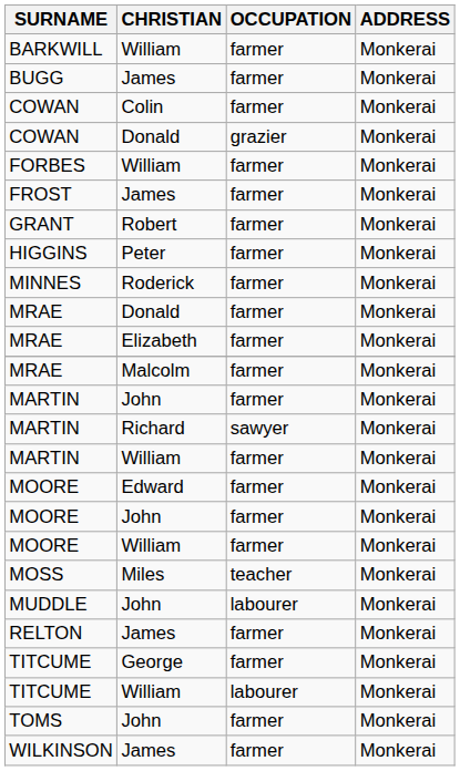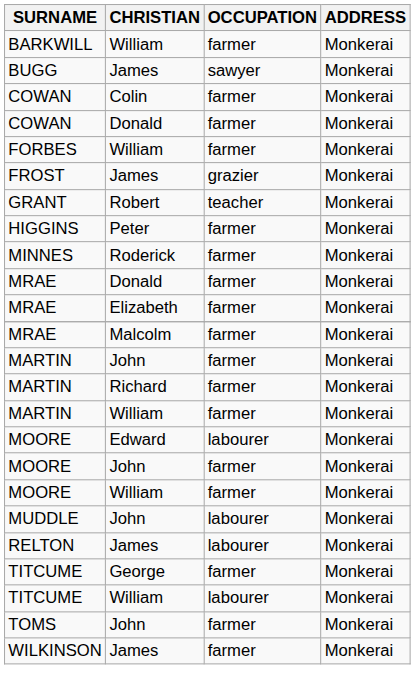 <table class="wikitable">
 <tr>
 <th>SURNAME</th>
 <th>CHRISTIAN</th>
 <th>OCCUPATION</th>
 <th>ADDRESS</th>
 </tr>
 <tr>
 <td>BARKWILL</td>
 <td>William</td>
 <td>farmer</td>
 <td>Monkerai</td>
 </tr>
 <tr>
 <td>BUGG</td>
 <td>James</td>
-<td>farmer</td>
+<td>sawyer</td>
 <td>Monkerai</td>
 </tr>
 <tr>
 <td>COWAN</td>
 <td>Colin</td>
 <td>farmer</td>
 <td>Monkerai</td>
 </tr>
 <tr>
 <td>COWAN</td>
 <td>Donald</td>
-<td>grazier</td>
+<td>farmer</td>
 <td>Monkerai</td>
 </tr>
 <tr>
 <td>FORBES</td>
 <td>William</td>
 <td>farmer</td>
 <td>Monkerai</td>
 </tr>
 <tr>
 <td>FROST</td>
 <td>James</td>
-<td>farmer</td>
+<td>grazier</td>
 <td>Monkerai</td>
 </tr>
 <tr>
 <td>GRANT</td>
 <td>Robert</td>
-<td>farmer</td>
+<td>teacher</td>
 <td>Monkerai</td>
 </tr>
 <tr>
 <td>HIGGINS</td>
 <td>Peter</td>
 <td>farmer</td>
 <td>Monkerai</td>
 </tr>
 <tr>
 <td>MINNES</td>
 <td>Roderick</td>
 <td>farmer</td>
 <td>Monkerai</td>
 </tr>
 <tr>
 <td>MRAE</td>
 <td>Donald</td>
 <td>farmer</td>
 <td>Monkerai</td>
 </tr>
 <tr>
 <td>MRAE</td>
 <td>Elizabeth</td>
 <td>farmer</td>
 <td>Monkerai</td>
 </tr>
 <tr>
 </tr>
 <tr MRAE	||	John	||	farmer	||	Monkerai>
 </tr>
 <tr>
 <td>MRAE</td>
 <td>Malcolm</td>
 <td>farmer</td>
 <td>Monkerai</td>
 </tr>
 <tr>
 <td>MARTIN</td>
 <td>John</td>
 <td>farmer</td>
 <td>Monkerai</td>
 </tr>
 <tr>
 <td>MARTIN</td>
 <td>Richard</td>
-<td>sawyer</td>
+<td>farmer</td>
 <td>Monkerai</td>
 </tr>
 <tr>
 <td>MARTIN</td>
 <td>William</td>
 <td>farmer</td>
 <td>Monkerai</td>
 </tr>
 <tr>
 <td>MOORE</td>
 <td>Edward</td>
-<td>farmer</td>
+<td>labourer</td>
 <td>Monkerai</td>
 </tr>
 <tr>
 <td>MOORE</td>
 <td>John</td>
 <td>farmer</td>
 <td>Monkerai</td>
 </tr>
 <tr>
 <td>MOORE</td>
 <td>William</td>
 <td>farmer</td>
 <td>Monkerai</td>
 </tr>
 <tr>
-<td>MOSS</td>
-<td>Miles</td>
-<td>teacher</td>
-<td>Monkerai</td>
-</tr>
-<tr>
 <td>MUDDLE</td>
 <td>John</td>
 <td>labourer</td>
 <td>Monkerai</td>
 </tr>
 <tr>
 <td>RELTON</td>
 <td>James</td>
-<td>farmer</td>
+<td>labourer</td>
 <td>Monkerai</td>
 </tr>
 <tr>
 <td>TITCUME</td>
 <td>George</td>
 <td>farmer</td>
 <td>Monkerai</td>
 </tr>
 <tr>
 <td>TITCUME</td>
 <td>William</td>
 <td>labourer</td>
 <td>Monkerai</td>
 </tr>
 <tr>
 <td>TOMS</td>
 <td>John</td>
 <td>farmer</td>
 <td>Monkerai</td>
 </tr>
 <tr>
 <td>WILKINSON</td>
 <td>James</td>
 <td>farmer</td>
 <td>Monkerai</td>
 </tr>
 </table>
